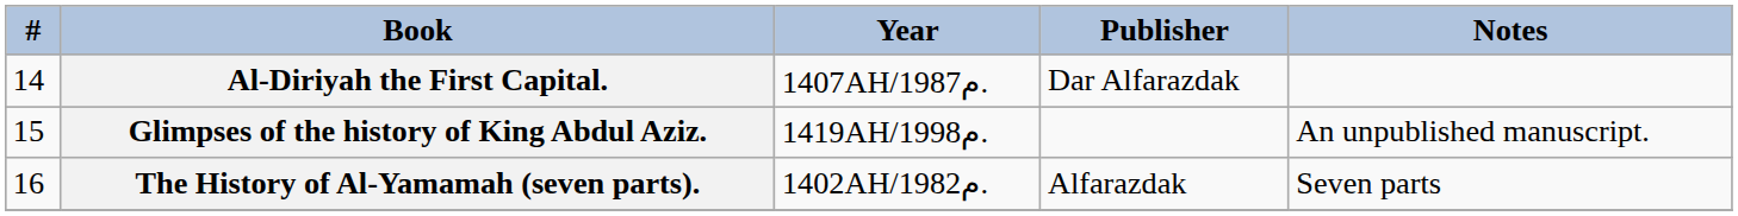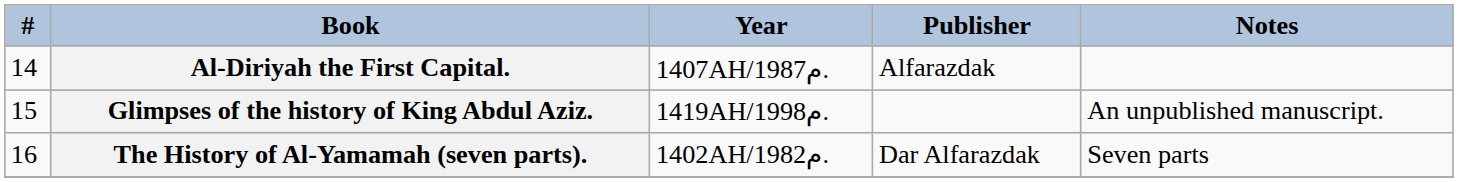 <table class="wikitable sortable plainrowheaders" align="center" style="width:100%;margin:auto;">
 <tr>
 <th scope="col" style="background:#B0C4DE;">#</th>
 <th scope="col" style="background:#B0C4DE;">Book</th>
 <th scope="col" style="background:#B0C4DE;">Year</th>
 <th scope="col" style="background:#B0C4DE;">Publisher</th>
 <th scope="col" style="background:#B0C4DE;" class="unsortable">Notes</th>
 </tr>
 <tr>
 <td>14</td>
 <th scope="row">Al-Diriyah the First Capital.</th>
 <td>1407AH/1987م.</td>
-<td>Dar Alfarazdak</td>
+<td>Alfarazdak</td>
 <td></td>
 </tr>
 <tr>
 <td>15</td>
 <th scope="row">Glimpses of the history of King Abdul Aziz.</th>
 <td>1419AH/1998م.</td>
 <td></td>
 <td>An unpublished manuscript.</td>
 </tr>
 <tr>
 <td>16</td>
 <th scope="row">The History of Al-Yamamah (seven parts).</th>
 <td>1402AH/1982م.</td>
-<td>Alfarazdak</td>
+<td>Dar Alfarazdak</td>
 <td>Seven parts</td>
 </tr>
 <tr>
 </tr>
 </table>
